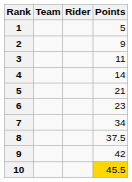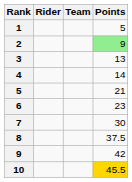 <table class="wikitable">
 <tr>
 <th scope="col">Rank</th>
+<th scope="col">Rider</th>
 <th scope="col">Team</th>
-<th scope="col">Rider</th>
 <th scope="col">Points</th>
 </tr>
 <tr>
 <th scope="row">1</th>
+<td>   </td>
 <td></td>
-<td>   </td>
 <td style="text-align:right;">5</td>
 </tr>
 <tr>
 <th scope="row">2</th>
 <td></td>
 <td></td>
-<td style="text-align:right;">9</td>
+<td style="background: lightgreen; text-align:right;">9</td>
 </tr>
 <tr>
 <th scope="row">3</th>
 <td></td>
 <td></td>
-<td style="text-align:right;">11</td>
+<td style="text-align:right;">13</td>
 </tr>
 <tr>
 <th scope="row">4</th>
 <td></td>
 <td></td>
 <td style="text-align:right;">14</td>
 </tr>
 <tr>
 <th scope="row">5</th>
 <td></td>
 <td></td>
 <td style="text-align:right;">21</td>
 </tr>
 <tr>
 <th scope="row">6</th>
 <td></td>
 <td></td>
 <td style="text-align:right;">23</td>
 </tr>
 <tr>
 <th scope="row">7</th>
 <td></td>
 <td></td>
-<td style="text-align:right;">34</td>
+<td style="text-align:right;">30</td>
 </tr>
 <tr>
 <th scope="row">8</th>
 <td></td>
 <td></td>
 <td style="text-align:right;">37.5</td>
 </tr>
 <tr>
 <th scope="row">9</th>
 <td></td>
 <td></td>
 <td style="text-align:right;">42</td>
 </tr>
 <tr>
 <th scope="row">10</th>
 <td></td>
 <td></td>
 <td style="background: gold; text-align:right;">45.5</td>
 </tr>
 </table>
